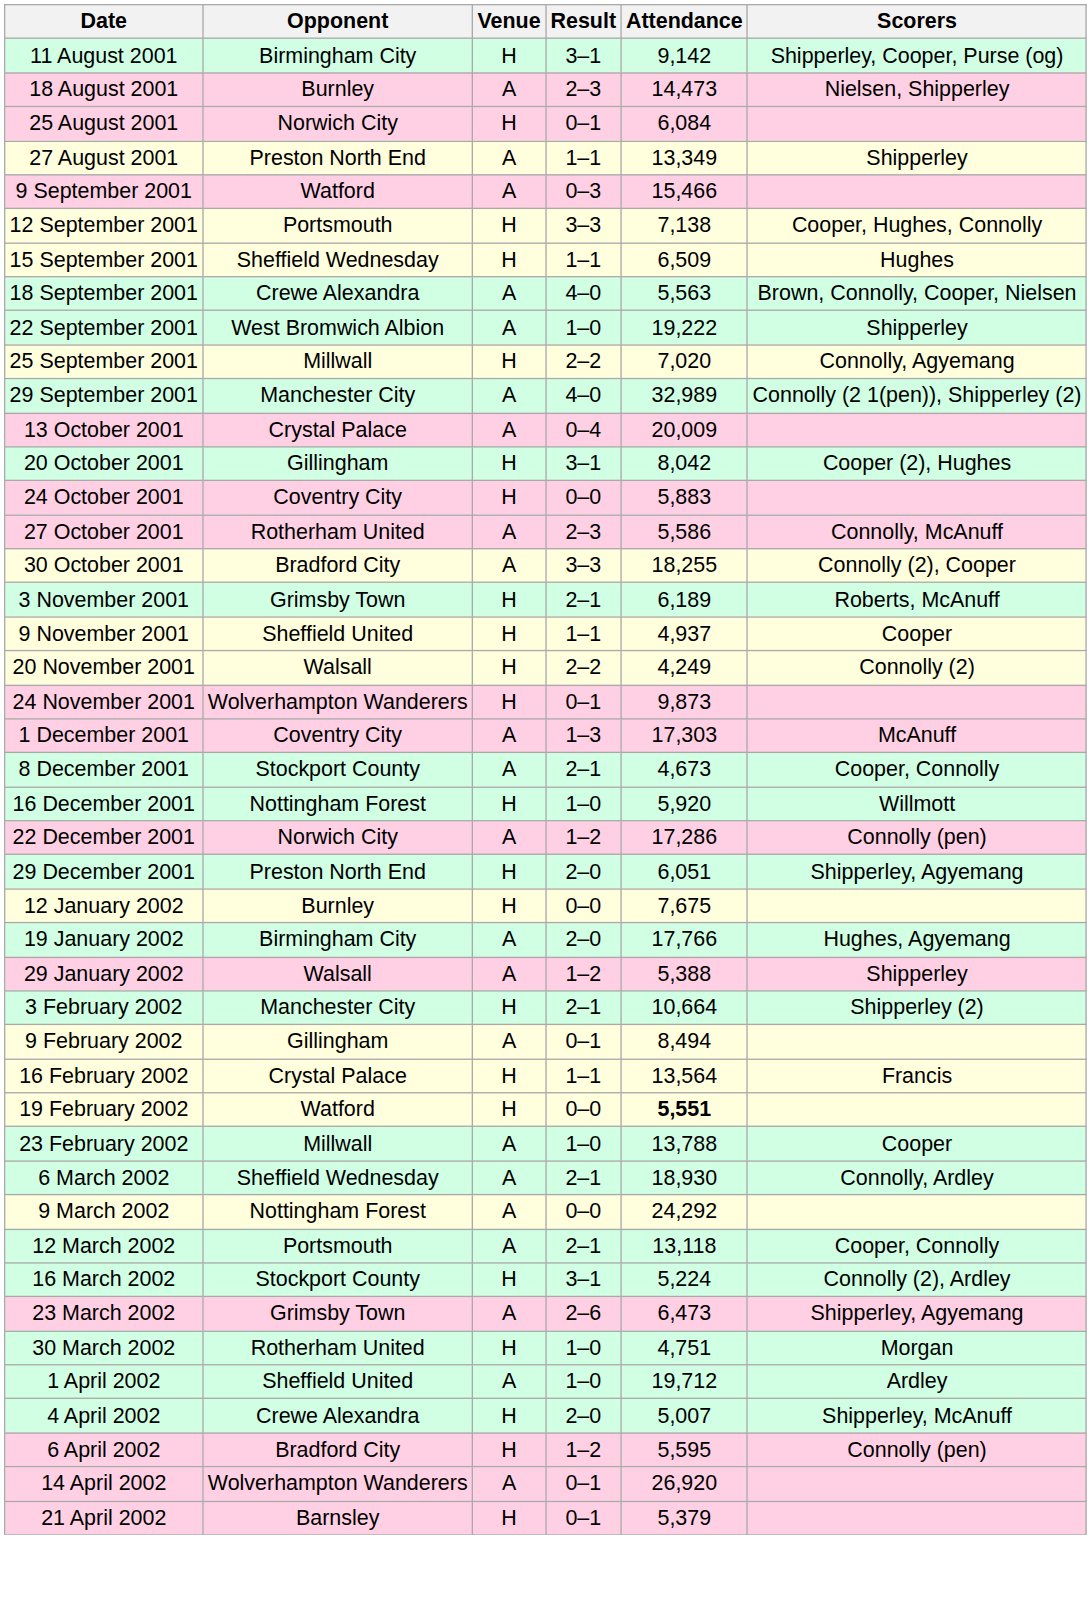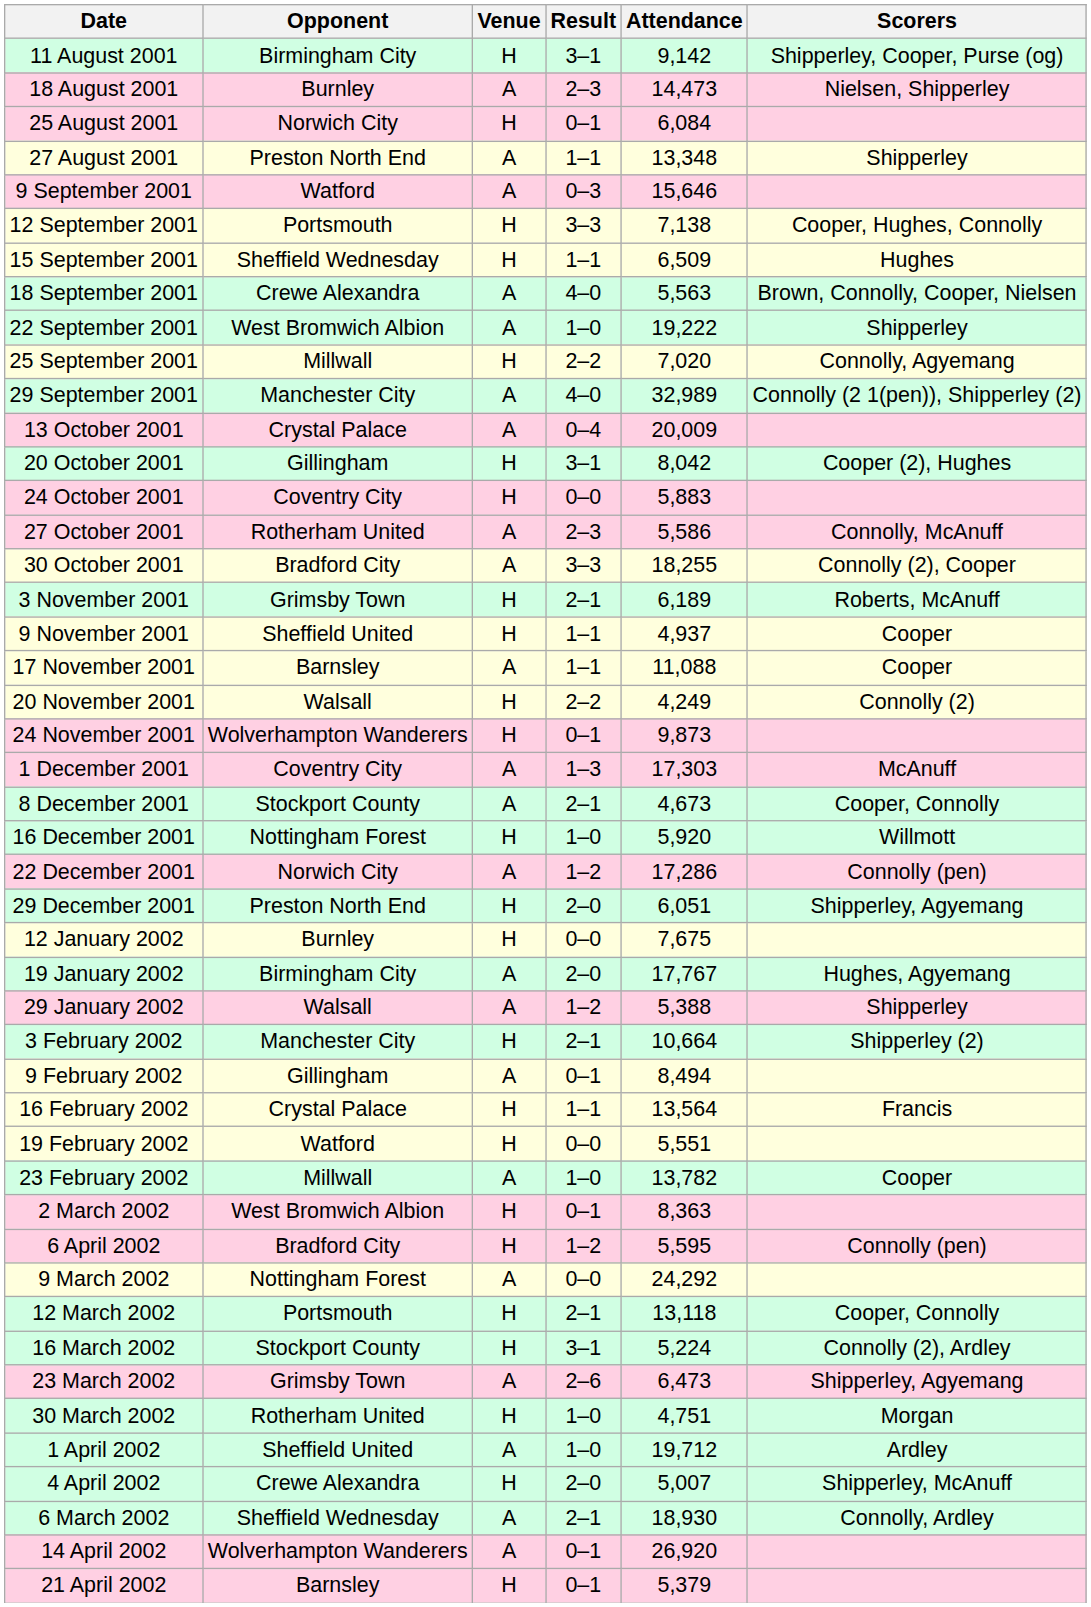 <table class="wikitable sortable" style="font-size:100%; text-align:center">
 <tr>
 <th>Date</th>
 <th>Opponent</th>
 <th>Venue</th>
 <th>Result</th>
 <th>Attendance</th>
 <th>Scorers</th>
 </tr>
 <tr style="background-color: #d0ffe3;">
 <td>11 August 2001</td>
 <td>Birmingham City</td>
 <td>H</td>
 <td>3–1</td>
 <td>9,142</td>
 <td>Shipperley, Cooper, Purse (og)</td>
 </tr>
 <tr style="background-color: #ffd0e3;">
 <td>18 August 2001</td>
 <td>Burnley</td>
 <td>A</td>
 <td>2–3</td>
 <td>14,473</td>
 <td>Nielsen, Shipperley</td>
 </tr>
 <tr style="background-color: #ffd0e3;">
 <td>25 August 2001</td>
 <td>Norwich City</td>
 <td>H</td>
 <td>0–1</td>
 <td>6,084</td>
 <td></td>
 </tr>
 <tr style="background-color: #ffffdd;">
 <td>27 August 2001</td>
 <td>Preston North End</td>
 <td>A</td>
 <td>1–1</td>
-<td>13,349</td>
+<td>13,348</td>
 <td>Shipperley</td>
 </tr>
 <tr style="background-color: #ffd0e3;">
 <td>9 September 2001</td>
 <td>Watford</td>
 <td>A</td>
 <td>0–3</td>
-<td>15,466</td>
+<td>15,646</td>
 <td></td>
 </tr>
 <tr style="background-color: #ffffdd;">
 <td>12 September 2001</td>
 <td>Portsmouth</td>
 <td>H</td>
 <td>3–3</td>
 <td>7,138</td>
 <td>Cooper, Hughes, Connolly</td>
 </tr>
 <tr style="background-color: #ffffdd;">
 <td>15 September 2001</td>
 <td>Sheffield Wednesday</td>
 <td>H</td>
 <td>1–1</td>
 <td>6,509</td>
 <td>Hughes</td>
 </tr>
 <tr style="background-color: #d0ffe3;">
 <td>18 September 2001</td>
 <td>Crewe Alexandra</td>
 <td>A</td>
 <td>4–0</td>
 <td>5,563</td>
 <td>Brown, Connolly, Cooper, Nielsen</td>
 </tr>
 <tr style="background-color: #d0ffe3;">
 <td>22 September 2001</td>
 <td>West Bromwich Albion</td>
 <td>A</td>
 <td>1–0</td>
 <td>19,222</td>
 <td>Shipperley</td>
 </tr>
 <tr style="background-color: #ffffdd;">
 <td>25 September 2001</td>
 <td>Millwall</td>
 <td>H</td>
 <td>2–2</td>
 <td>7,020</td>
 <td>Connolly, Agyemang</td>
 </tr>
 <tr style="background-color: #d0ffe3;">
 <td>29 September 2001</td>
 <td>Manchester City</td>
 <td>A</td>
 <td>4–0</td>
 <td>32,989</td>
 <td>Connolly (2 1(pen)), Shipperley (2)</td>
 </tr>
 <tr style="background-color: #ffd0e3;">
 <td>13 October 2001</td>
 <td>Crystal Palace</td>
 <td>A</td>
 <td>0–4</td>
 <td>20,009</td>
 <td></td>
 </tr>
 <tr style="background-color: #d0ffe3;">
 <td>20 October 2001</td>
 <td>Gillingham</td>
 <td>H</td>
 <td>3–1</td>
 <td>8,042</td>
 <td>Cooper (2), Hughes</td>
 </tr>
 <tr style="background-color: #ffd0e3;">
 <td>24 October 2001</td>
 <td>Coventry City</td>
 <td>H</td>
 <td>0–0</td>
 <td>5,883</td>
 <td></td>
 </tr>
 <tr style="background-color: #ffd0e3;">
 <td>27 October 2001</td>
 <td>Rotherham United</td>
 <td>A</td>
 <td>2–3</td>
 <td>5,586</td>
 <td>Connolly, McAnuff</td>
 </tr>
 <tr style="background-color: #ffffdd;">
 <td>30 October 2001</td>
 <td>Bradford City</td>
 <td>A</td>
 <td>3–3</td>
 <td>18,255</td>
 <td>Connolly (2), Cooper</td>
 </tr>
 <tr style="background-color: #d0ffe3;">
 <td>3 November 2001</td>
 <td>Grimsby Town</td>
 <td>H</td>
 <td>2–1</td>
 <td>6,189</td>
 <td>Roberts, McAnuff</td>
 </tr>
 <tr style="background-color: #ffffdd;">
 <td>9 November 2001</td>
 <td>Sheffield United</td>
 <td>H</td>
 <td>1–1</td>
 <td>4,937</td>
 <td>Cooper</td>
 </tr>
 <tr style="background-color: #ffffdd;">
+<td>17 November 2001</td>
+<td>Barnsley</td>
+<td>A</td>
+<td>1–1</td>
+<td>11,088</td>
+<td>Cooper</td>
+</tr>
+<tr style="background-color: #ffffdd;">
 <td>20 November 2001</td>
 <td>Walsall</td>
 <td>H</td>
 <td>2–2</td>
 <td>4,249</td>
 <td>Connolly (2)</td>
 </tr>
 <tr style="background-color: #ffd0e3;">
 <td>24 November 2001</td>
 <td>Wolverhampton Wanderers</td>
 <td>H</td>
 <td>0–1</td>
 <td>9,873</td>
 <td></td>
 </tr>
 <tr style="background-color: #ffd0e3;">
 <td>1 December 2001</td>
 <td>Coventry City</td>
 <td>A</td>
 <td>1–3</td>
 <td>17,303</td>
 <td>McAnuff</td>
 </tr>
 <tr style="background-color: #d0ffe3;">
 <td>8 December 2001</td>
 <td>Stockport County</td>
 <td>A</td>
 <td>2–1</td>
 <td>4,673</td>
 <td>Cooper, Connolly</td>
 </tr>
 <tr style="background-color: #d0ffe3;">
 <td>16 December 2001</td>
 <td>Nottingham Forest</td>
 <td>H</td>
 <td>1–0</td>
 <td>5,920</td>
 <td>Willmott</td>
 </tr>
 <tr style="background-color: #ffd0e3;">
 <td>22 December 2001</td>
 <td>Norwich City</td>
 <td>A</td>
 <td>1–2</td>
 <td>17,286</td>
 <td>Connolly (pen)</td>
 </tr>
 <tr style="background-color: #d0ffe3;">
 <td>29 December 2001</td>
 <td>Preston North End</td>
 <td>H</td>
 <td>2–0</td>
 <td>6,051</td>
 <td>Shipperley, Agyemang</td>
 </tr>
 <tr style="background-color: #ffffdd;">
 <td>12 January 2002</td>
 <td>Burnley</td>
 <td>H</td>
 <td>0–0</td>
 <td>7,675</td>
 <td></td>
 </tr>
 <tr style="background-color: #d0ffe3;">
 <td>19 January 2002</td>
 <td>Birmingham City</td>
 <td>A</td>
 <td>2–0</td>
-<td>17,766</td>
+<td>17,767</td>
 <td>Hughes, Agyemang</td>
 </tr>
 <tr style="background-color: #ffd0e3;">
 <td>29 January 2002</td>
 <td>Walsall</td>
 <td>A</td>
 <td>1–2</td>
 <td>5,388</td>
 <td>Shipperley</td>
 </tr>
 <tr style="background-color: #d0ffe3;">
 <td>3 February 2002</td>
 <td>Manchester City</td>
 <td>H</td>
 <td>2–1</td>
 <td>10,664</td>
 <td>Shipperley (2)</td>
 </tr>
 <tr style="background-color: #ffffdd;">
 <td>9 February 2002</td>
 <td>Gillingham</td>
 <td>A</td>
 <td>0–1</td>
 <td>8,494</td>
 <td></td>
 </tr>
 <tr style="background-color: #ffffdd;">
 <td>16 February 2002</td>
 <td>Crystal Palace</td>
 <td>H</td>
 <td>1–1</td>
 <td>13,564</td>
 <td>Francis</td>
 </tr>
 <tr style="background-color: #ffffdd;">
 <td>19 February 2002</td>
 <td>Watford</td>
 <td>H</td>
 <td>0–0</td>
-<td><strong>5,551</strong></td>
+<td>5,551</td>
 <td></td>
 </tr>
 <tr style="background-color: #d0ffe3;">
 <td>23 February 2002</td>
 <td>Millwall</td>
 <td>A</td>
 <td>1–0</td>
-<td>13,788</td>
+<td>13,782</td>
 <td>Cooper</td>
 </tr>
-<tr style="background-color: #d0ffe3;">
-<td>6 March 2002</td>
-<td>Sheffield Wednesday</td>
-<td>A</td>
-<td>2–1</td>
-<td>18,930</td>
-<td>Connolly, Ardley</td>
+<tr style="background-color: #ffd0e3;">
+<td>2 March 2002</td>
+<td>West Bromwich Albion</td>
+<td>H</td>
+<td>0–1</td>
+<td>8,363</td>
+<td></td>
+</tr>
+<tr style="background-color: #ffd0e3;">
+<td>6 April 2002</td>
+<td>Bradford City</td>
+<td>H</td>
+<td>1–2</td>
+<td>5,595</td>
+<td>Connolly (pen)</td>
 </tr>
 <tr style="background-color: #ffffdd;">
 <td>9 March 2002</td>
 <td>Nottingham Forest</td>
 <td>A</td>
 <td>0–0</td>
 <td>24,292</td>
 <td></td>
 </tr>
 <tr style="background-color: #d0ffe3;">
 <td>12 March 2002</td>
 <td>Portsmouth</td>
-<td>A</td>
+<td>H</td>
 <td>2–1</td>
 <td>13,118</td>
 <td>Cooper, Connolly</td>
 </tr>
 <tr style="background-color: #d0ffe3;">
 <td>16 March 2002</td>
 <td>Stockport County</td>
 <td>H</td>
 <td>3–1</td>
 <td>5,224</td>
 <td>Connolly (2), Ardley</td>
 </tr>
 <tr style="background-color: #ffd0e3;">
 <td>23 March 2002</td>
 <td>Grimsby Town</td>
 <td>A</td>
 <td>2–6</td>
 <td>6,473</td>
 <td>Shipperley, Agyemang</td>
 </tr>
 <tr style="background-color: #d0ffe3;">
 <td>30 March 2002</td>
 <td>Rotherham United</td>
 <td>H</td>
 <td>1–0</td>
 <td>4,751</td>
 <td>Morgan</td>
 </tr>
 <tr style="background-color: #d0ffe3;">
 <td>1 April 2002</td>
 <td>Sheffield United</td>
 <td>A</td>
 <td>1–0</td>
 <td>19,712</td>
 <td>Ardley</td>
 </tr>
 <tr style="background-color: #d0ffe3;">
 <td>4 April 2002</td>
 <td>Crewe Alexandra</td>
 <td>H</td>
 <td>2–0</td>
 <td>5,007</td>
 <td>Shipperley, McAnuff</td>
 </tr>
-<tr style="background-color: #ffd0e3;">
-<td>6 April 2002</td>
-<td>Bradford City</td>
-<td>H</td>
-<td>1–2</td>
-<td>5,595</td>
-<td>Connolly (pen)</td>
+<tr style="background-color: #d0ffe3;">
+<td>6 March 2002</td>
+<td>Sheffield Wednesday</td>
+<td>A</td>
+<td>2–1</td>
+<td>18,930</td>
+<td>Connolly, Ardley</td>
 </tr>
 <tr style="background-color: #ffd0e3;">
 <td>14 April 2002</td>
 <td>Wolverhampton Wanderers</td>
 <td>A</td>
 <td>0–1</td>
 <td>26,920</td>
 <td></td>
 </tr>
 <tr style="background-color: #ffd0e3;">
 <td>21 April 2002</td>
 <td>Barnsley</td>
 <td>H</td>
 <td>0–1</td>
 <td>5,379</td>
 <td></td>
 </tr>
 </table>
